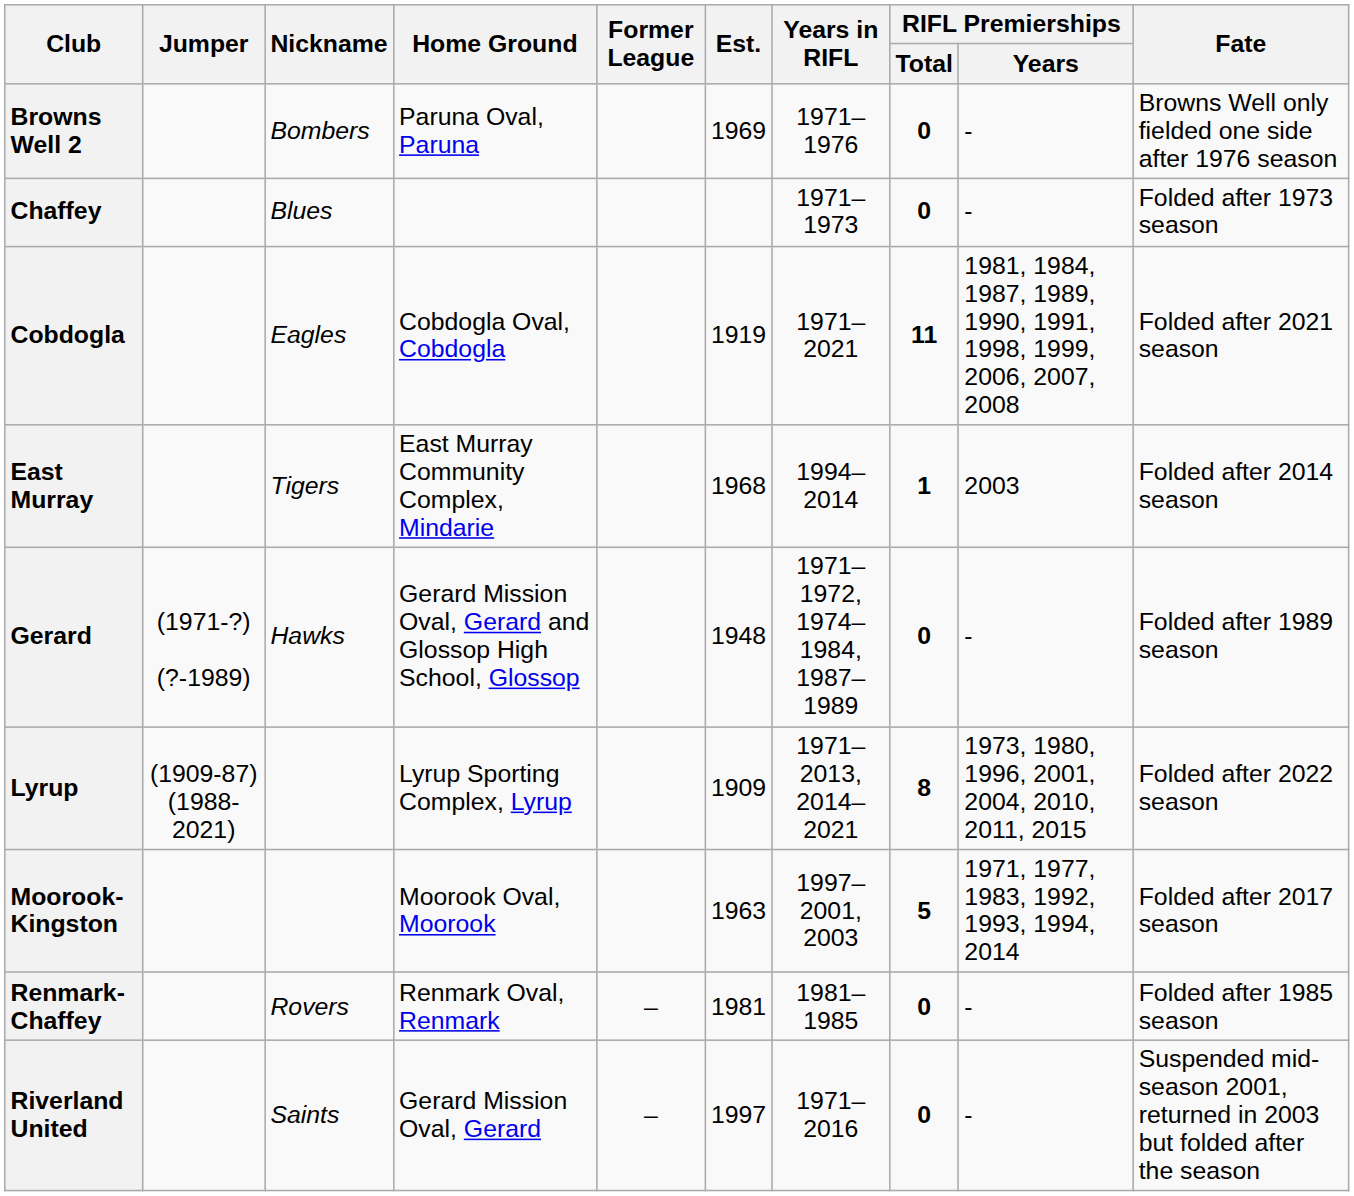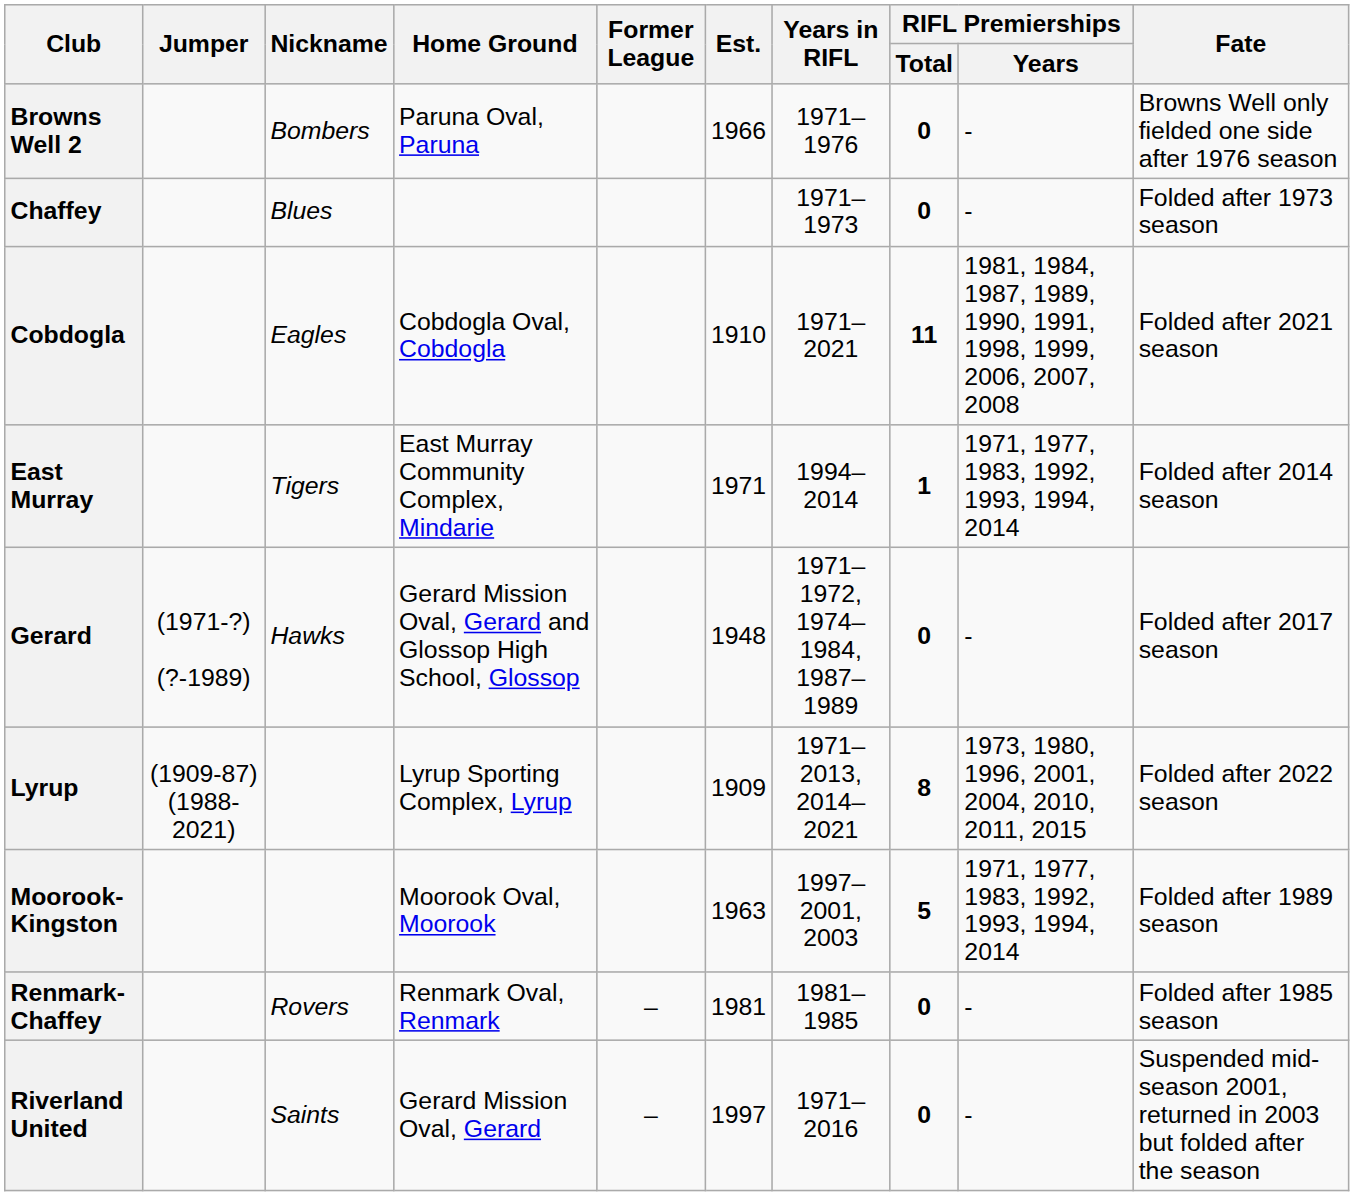 <table class="wikitable sortable">
 <tr>
 <th rowspan="2">Club</th>
 <th rowspan="2">Jumper</th>
 <th rowspan="2">Nickname</th>
 <th rowspan="2">Home Ground</th>
 <th rowspan="2">Former League</th>
 <th rowspan="2">Est.</th>
 <th rowspan="2">Years in RIFL</th>
 <th colspan="2">RIFL Premierships</th>
 <th rowspan="2">Fate</th>
 </tr>
 <tr>
 <th>Total</th>
 <th>Years</th>
 </tr>
 <tr>
 <th style="text-align:left">Browns Well 2</th>
 <td></td>
 <td><em>Bombers</em></td>
 <td>Paruna Oval, <a href='#'>Paruna</a></td>
 <td align="center"></td>
-<td align="center">1969</td>
+<td align="center">1966</td>
 <td align="center">1971–1976</td>
 <td align="center"><strong>0</strong></td>
 <td>-</td>
 <td>Browns Well only fielded one side after 1976 season</td>
 </tr>
 <tr>
 <th style="text-align:left">Chaffey</th>
 <td align="center"></td>
 <td><em>Blues</em></td>
 <td></td>
 <td align="center"></td>
 <td align="center"></td>
 <td align="center">1971–1973</td>
 <td align="center"><strong>0</strong></td>
 <td>-</td>
 <td>Folded after 1973 season</td>
 </tr>
 <tr>
 <th style="text-align:left">Cobdogla</th>
 <td></td>
 <td><em>Eagles</em></td>
 <td>Cobdogla Oval, <a href='#'>Cobdogla</a></td>
 <td align="center"></td>
-<td align="center">1919</td>
+<td align="center">1910</td>
 <td align="center">1971–2021</td>
 <td align="center"><strong>11</strong></td>
 <td>1981, 1984, 1987, 1989, 1990, 1991, 1998, 1999, 2006, 2007, 2008</td>
 <td>Folded after 2021 season</td>
 </tr>
 <tr>
 <th style="text-align:left">East Murray</th>
 <td></td>
 <td><em>Tigers</em></td>
 <td>East Murray Community Complex, <a href='#'>Mindarie</a></td>
 <td align="center"></td>
-<td align="center">1968</td>
+<td align="center">1971</td>
 <td align="center">1994–2014</td>
 <td align="center"><strong>1</strong></td>
-<td>2003</td>
+<td>1971, 1977, 1983, 1992, 1993, 1994, 2014</td>
 <td>Folded after 2014 season</td>
 </tr>
 <tr>
 <th style="text-align:left">Gerard</th>
 <td align="center"><br>(1971-?)<br><br>(?-1989)</td>
 <td><em>Hawks</em></td>
 <td>Gerard Mission Oval, <a href='#'>Gerard</a> and Glossop High School, <a href='#'>Glossop</a></td>
 <td align="center"></td>
 <td align="center">1948</td>
 <td align="center">1971–1972, 1974–1984, 1987–1989</td>
 <td align="center"><strong>0</strong></td>
 <td>-</td>
-<td>Folded after 1989 season</td>
+<td>Folded after 2017 season</td>
 </tr>
 <tr>
 <th style="text-align:left">Lyrup</th>
 <td align="center"><br>(1909-87)(1988-2021)</td>
 <td><em></em></td>
 <td>Lyrup Sporting Complex, <a href='#'>Lyrup</a></td>
 <td align="center"></td>
 <td align="center">1909</td>
 <td align="center">1971–2013, 2014–2021</td>
 <td align="center"><strong>8</strong></td>
 <td>1973, 1980, 1996, 2001, 2004, 2010, 2011, 2015</td>
 <td>Folded after 2022 season</td>
 </tr>
 <tr>
 <th style="text-align:left">Moorook-Kingston</th>
 <td></td>
 <td><em></em></td>
 <td>Moorook Oval, <a href='#'>Moorook</a></td>
 <td align="center"></td>
 <td align="center">1963</td>
 <td align="center">1997–2001, 2003</td>
 <td align="center"><strong>5</strong></td>
 <td>1971, 1977, 1983, 1992, 1993, 1994, 2014</td>
-<td>Folded after 2017 season</td>
+<td>Folded after 1989 season</td>
 </tr>
 <tr>
 <th style="text-align:left">Renmark-Chaffey</th>
 <td></td>
 <td><em>Rovers</em></td>
 <td>Renmark Oval, <a href='#'>Renmark</a></td>
 <td align="center">–</td>
 <td align="center">1981</td>
 <td align="center">1981–1985</td>
 <td align="center"><strong>0</strong></td>
 <td>-</td>
 <td>Folded after 1985 season</td>
 </tr>
 <tr>
 <th style="text-align:left">Riverland United</th>
 <td></td>
 <td><em>Saints</em></td>
 <td>Gerard Mission Oval, <a href='#'>Gerard</a></td>
 <td align="center">–</td>
 <td align="center">1997</td>
 <td align="center">1971–2016</td>
 <td align="center"><strong>0</strong></td>
 <td>-</td>
 <td>Suspended mid-season 2001, returned in 2003 but folded after the season</td>
 </tr>
 </table>
